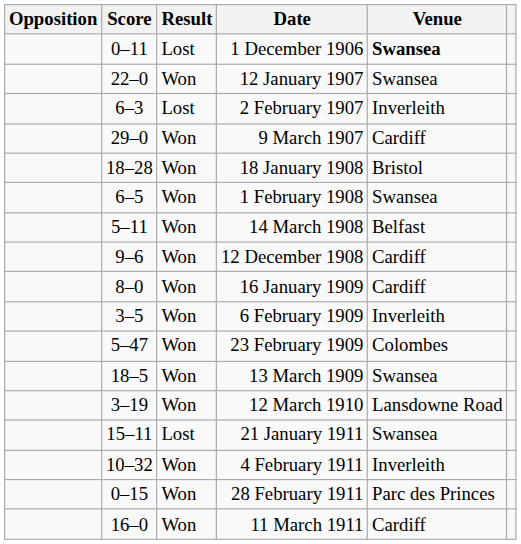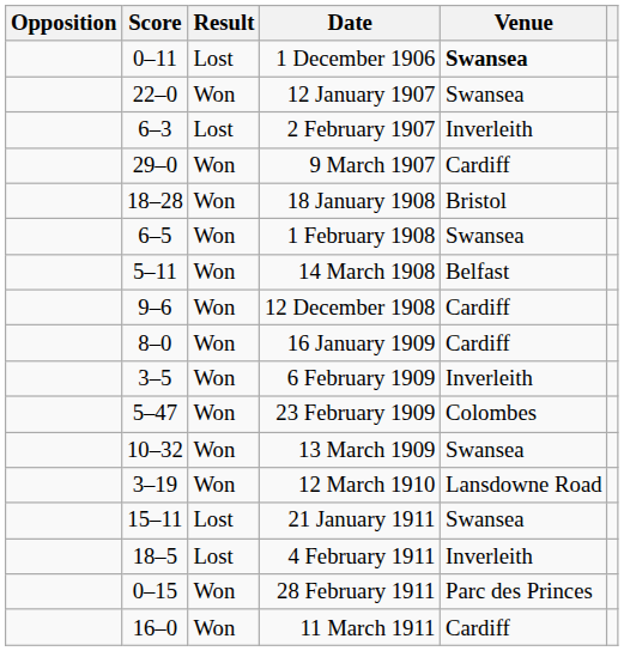 <table class="wikitable sortable">
 <tr>
 <th scope="col">Opposition</th>
 <th scope="col">Score</th>
 <th scope="col">Result</th>
 <th scope="col">Date</th>
 <th scope="col">Venue</th>
 <th scope="col" class="unsortable"></th>
 </tr>
 <tr>
 <td></td>
 <td align="center">0–11</td>
 <td>Lost</td>
 <td align=right>1 December 1906</td>
 <td><strong>Swansea</strong></td>
 <td></td>
 </tr>
 <tr>
 <td></td>
 <td align="center">22–0</td>
 <td>Won</td>
 <td align=right>12 January 1907</td>
 <td>Swansea</td>
 <td></td>
 </tr>
 <tr>
 <td></td>
 <td align="center">6–3</td>
 <td>Lost</td>
 <td align=right>2 February 1907</td>
 <td>Inverleith</td>
 <td></td>
 </tr>
 <tr>
 <td></td>
 <td align="center">29–0</td>
 <td>Won</td>
 <td align=right>9 March 1907</td>
 <td>Cardiff</td>
 <td></td>
 </tr>
 <tr>
 <td></td>
 <td align="center">18–28</td>
 <td>Won</td>
 <td align=right>18 January 1908</td>
 <td>Bristol</td>
 <td></td>
 </tr>
 <tr>
 <td></td>
 <td align="center">6–5</td>
 <td>Won</td>
 <td align=right>1 February 1908</td>
 <td>Swansea</td>
 <td></td>
 </tr>
 <tr>
 <td></td>
 <td align="center">5–11</td>
 <td>Won</td>
 <td align=right>14 March 1908</td>
 <td>Belfast</td>
 <td></td>
 </tr>
 <tr>
 <td></td>
 <td align="center">9–6</td>
 <td>Won</td>
 <td align=right>12 December 1908</td>
 <td>Cardiff</td>
 <td></td>
 </tr>
 <tr>
 <td></td>
 <td align="center">8–0</td>
 <td>Won</td>
 <td align=right>16 January 1909</td>
 <td>Cardiff</td>
 <td></td>
 </tr>
 <tr>
 <td></td>
 <td align="center">3–5</td>
 <td>Won</td>
 <td align=right>6 February 1909</td>
 <td>Inverleith</td>
 <td></td>
 </tr>
 <tr>
 <td></td>
 <td align="center">5–47</td>
 <td>Won</td>
 <td align=right>23 February 1909</td>
 <td>Colombes</td>
 <td></td>
 </tr>
 <tr>
 <td></td>
-<td align="center">18–5</td>
+<td align="center">10–32</td>
 <td>Won</td>
 <td align=right>13 March 1909</td>
 <td>Swansea</td>
 <td></td>
 </tr>
 <tr>
 <td></td>
 <td align="center">3–19</td>
 <td>Won</td>
 <td align=right>12 March 1910</td>
 <td>Lansdowne Road</td>
 <td></td>
 </tr>
 <tr>
 <td></td>
 <td align="center">15–11</td>
 <td>Lost</td>
 <td align=right>21 January 1911</td>
 <td>Swansea</td>
 <td></td>
 </tr>
 <tr>
 <td></td>
-<td align="center">10–32</td>
-<td>Won</td>
+<td align="center">18–5</td>
+<td>Lost</td>
 <td align=right>4 February 1911</td>
 <td>Inverleith</td>
 <td></td>
 </tr>
 <tr>
 <td></td>
 <td align="center">0–15</td>
 <td>Won</td>
 <td align=right>28 February 1911</td>
 <td>Parc des Princes</td>
 <td></td>
 </tr>
 <tr>
 <td></td>
 <td align="center">16–0</td>
 <td>Won</td>
 <td align=right>11 March 1911</td>
 <td>Cardiff</td>
 <td></td>
 </tr>
 </table>
